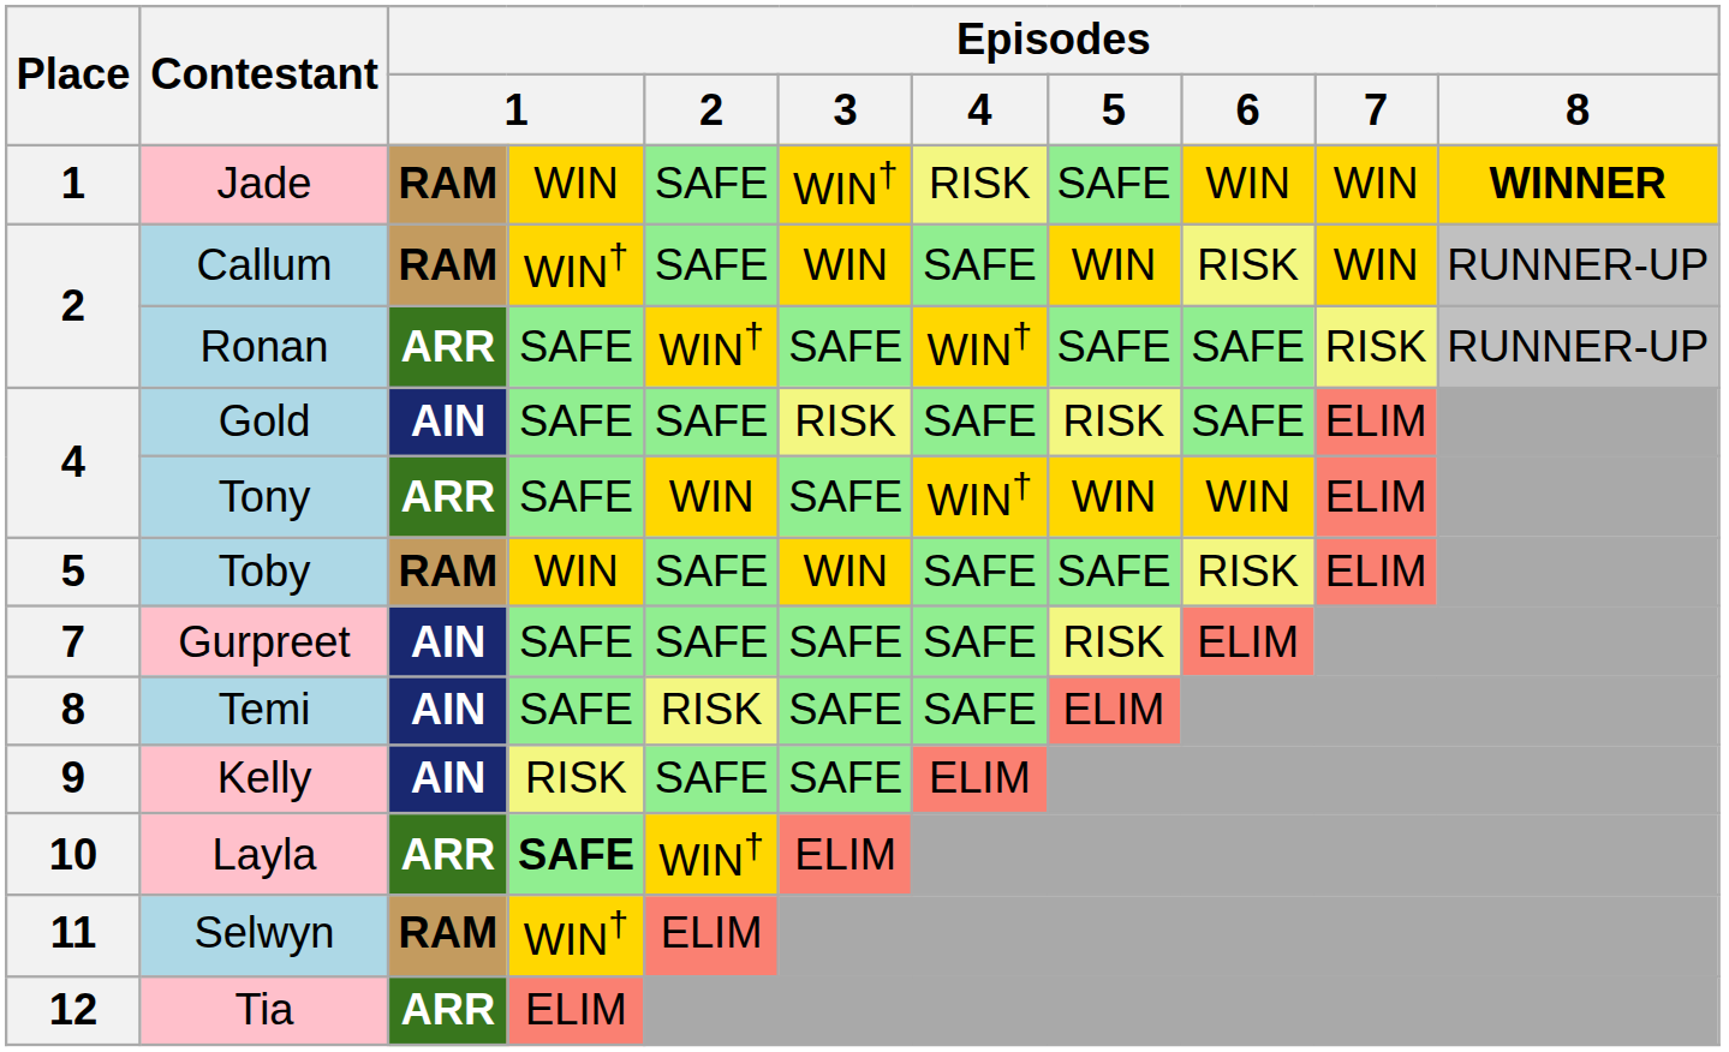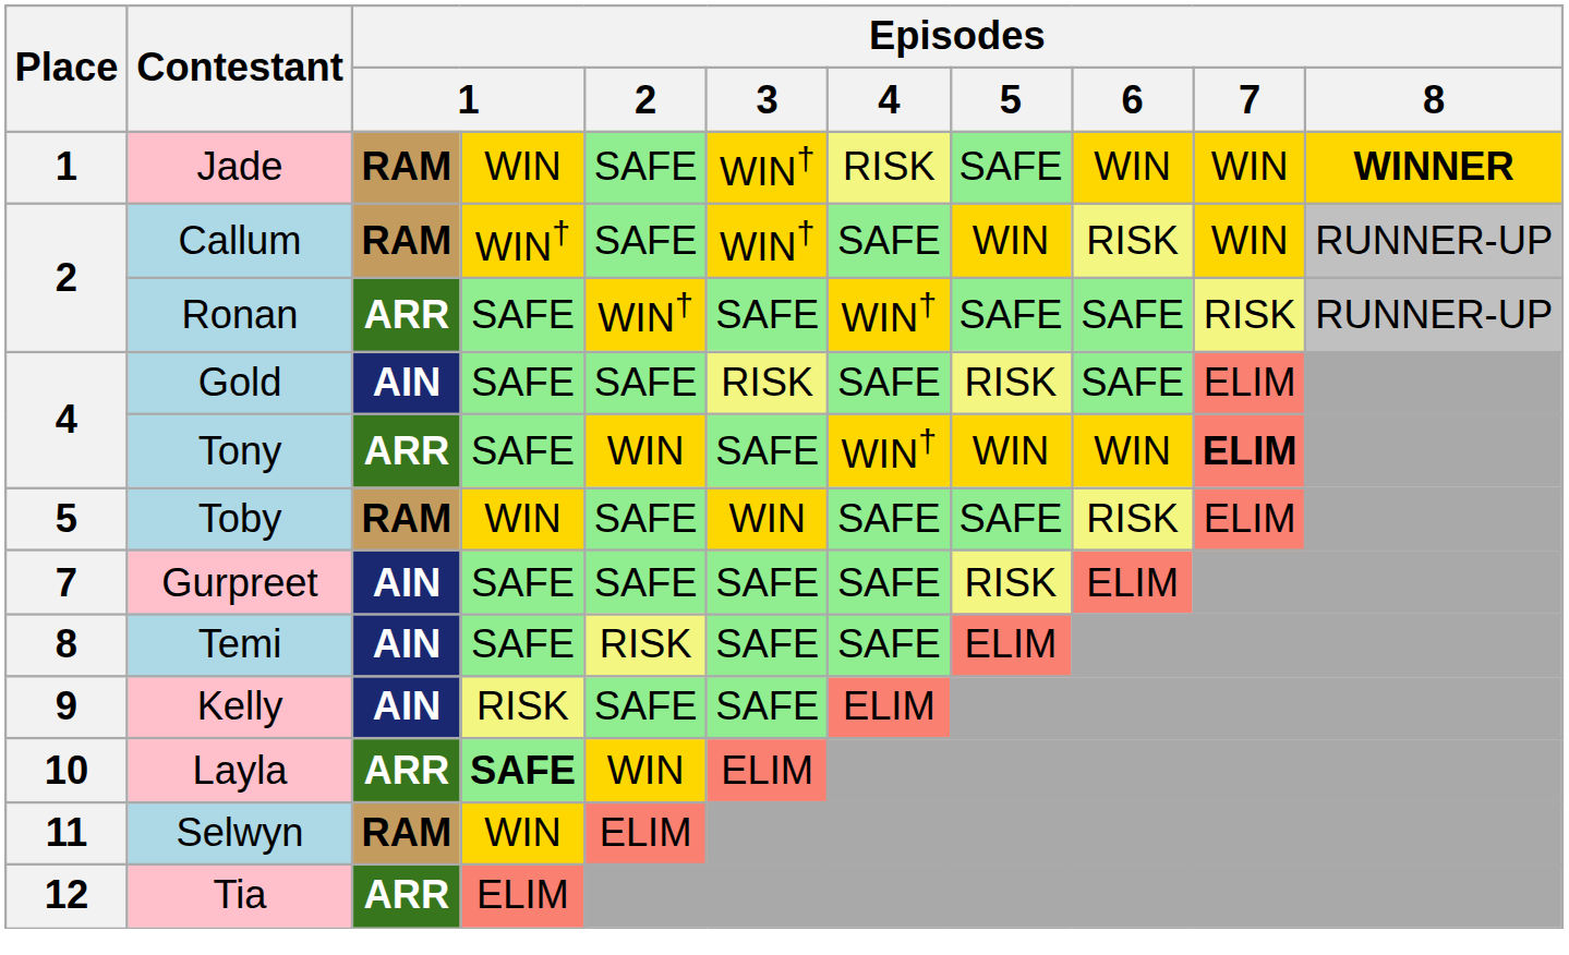 <table class="wikitable" style="text-align: center;">
 <tr>
 <th rowspan="2" scope="col">Place</th>
 <th rowspan="2" scope="col">Contestant</th>
 <th colspan="10" scope="col">Episodes</th>
 </tr>
 <tr>
 <th colspan="2" scope="col">1</th>
 <th>2</th>
 <th>3</th>
 <th>4</th>
 <th>5</th>
 <th>6</th>
 <th>7</th>
 <th>8</th>
 </tr>
 <tr>
 <th>1</th>
 <td style="background:pink;">Jade</td>
 <td style="background:#C39B5F;"><strong>RAM</strong></td>
 <td style="background:gold;">WIN</td>
 <td style="background:lightgreen;">SAFE</td>
 <td style="background:gold;">WIN<sup>†</sup></td>
 <td bgcolor="#F3F781">RISK</td>
 <td style="background:lightgreen;">SAFE</td>
 <td style="background:gold;">WIN</td>
 <td style="background:gold;">WIN</td>
 <td bgcolor=gold><strong>WINNER</strong></td>
 </tr>
 <tr>
 <th rowspan=2>2</th>
 <td style="background:lightblue;">Callum</td>
 <td style="background:#C39B5F;"><strong>RAM</strong></td>
 <td style="background:gold;">WIN<sup>†</sup></td>
 <td style="background:lightgreen;">SAFE</td>
-<td style="background:gold;">WIN</td>
+<td style="background:gold;">WIN<sup>†</sup></td>
 <td style="background:lightgreen;">SAFE</td>
 <td style="background:gold;">WIN</td>
 <td bgcolor="#F3F781">RISK</td>
 <td style="background:gold;">WIN</td>
 <td bgcolor=silver>RUNNER-UP</td>
 </tr>
 <tr>
 <td style="background:lightblue;">Ronan</td>
 <td style="background:#38761D; color:white;"><strong>ARR</strong></td>
 <td style="background:lightgreen;">SAFE</td>
 <td style="background:gold;">WIN<sup>†</sup></td>
 <td style="background:lightgreen;">SAFE</td>
 <td style="background:gold;">WIN<sup>†</sup></td>
 <td style="background:lightgreen;">SAFE</td>
 <td style="background:lightgreen;">SAFE</td>
 <td bgcolor="#F3F781">RISK</td>
 <td bgcolor=silver>RUNNER-UP</td>
 </tr>
 <tr>
 <th rowspan="2">4</th>
 <td style="background:lightblue;">Gold</td>
 <td style="background:#192870; color:white;"><strong>AIN</strong></td>
 <td style="background:lightgreen;">SAFE</td>
 <td style="background:lightgreen;">SAFE</td>
 <td bgcolor="#F3F781">RISK</td>
 <td style="background:lightgreen;">SAFE</td>
 <td bgcolor="#F3F781">RISK</td>
 <td style="background:lightgreen;">SAFE</td>
 <td style="background:salmon;">ELIM</td>
 <td style="background:darkgrey;" colspan="1"></td>
 </tr>
 <tr>
 <td style="background:lightblue;">Tony</td>
 <td style="background:#38761D; color:white;"><strong>ARR</strong></td>
 <td style="background:lightgreen;">SAFE</td>
 <td style="background:gold;">WIN</td>
 <td style="background:lightgreen;">SAFE</td>
 <td style="background:gold;">WIN<sup>†</sup></td>
 <td style="background:gold;">WIN</td>
 <td style="background:gold;">WIN</td>
-<td style="background:salmon;">ELIM</td>
+<td style="background:salmon;"><strong>ELIM</strong></td>
 <td style="background:darkgrey;" colspan="1"></td>
 </tr>
 <tr>
 <th>5</th>
 <td style="background:lightblue;">Toby</td>
 <td style="background:#C39B5F;"><strong>RAM</strong></td>
 <td style="background:gold;">WIN</td>
 <td style="background:lightgreen;">SAFE</td>
 <td style="background:gold;">WIN</td>
 <td style="background:lightgreen;">SAFE</td>
 <td style="background:lightgreen;">SAFE</td>
 <td bgcolor="#F3F781">RISK</td>
 <td style="background:salmon;">ELIM</td>
 <td style="background:darkgrey;" colspan="2"></td>
 </tr>
 <tr>
 <th>7</th>
 <td style="background:pink;">Gurpreet</td>
 <td style="background:#192870; color:white;"><strong>AIN</strong></td>
 <td style="background:lightgreen;">SAFE</td>
 <td style="background:lightgreen;">SAFE</td>
 <td style="background:lightgreen;">SAFE</td>
 <td style="background:lightgreen;">SAFE</td>
 <td bgcolor="#F3F781">RISK</td>
 <td style="background:salmon;">ELIM</td>
 <td style="background:darkgrey;" colspan="3"></td>
 </tr>
 <tr>
 <th>8</th>
 <td style="background:lightblue;">Temi</td>
 <td style="background:#192870; color:white;"><strong>AIN</strong></td>
 <td style="background:lightgreen;">SAFE</td>
 <td bgcolor="#F3F781">RISK</td>
 <td style="background:lightgreen;">SAFE</td>
 <td style="background:lightgreen;">SAFE</td>
 <td style="background:salmon;">ELIM</td>
 <td style="background:darkgrey;" colspan="4"></td>
 </tr>
 <tr>
 <th>9</th>
 <td style="background:pink;">Kelly</td>
 <td style="background:#192870; color:white;"><strong>AIN</strong></td>
 <td bgcolor="#F3F781">RISK</td>
 <td style="background:lightgreen;">SAFE</td>
 <td style="background:lightgreen;">SAFE</td>
 <td style="background:salmon;">ELIM</td>
 <td style="background:darkgrey;" colspan="5"></td>
 </tr>
 <tr>
 <th>10</th>
 <td style="background:pink;">Layla</td>
 <td style="background:#38761D; color:white;"><strong>ARR</strong></td>
 <td style="background:lightgreen;"><strong>SAFE</strong></td>
-<td style="background:gold;">WIN<sup>†</sup></td>
+<td style="background:gold;">WIN</td>
 <td style="background:salmon;">ELIM</td>
 <td style="background:darkgrey;" colspan="6"></td>
 </tr>
 <tr>
 <th>11</th>
 <td style="background:lightblue;">Selwyn</td>
 <td style="background:#C39B5F;"><strong>RAM</strong></td>
-<td style="background:gold;">WIN<sup>†</sup></td>
+<td style="background:gold;">WIN</td>
 <td style="background:salmon;">ELIM</td>
 <td style="background:darkgrey;" colspan="7"></td>
 </tr>
 <tr>
 <th>12</th>
 <td style="background:pink;">Tia</td>
 <td style="background:#38761D; color:white;"><strong>ARR</strong></td>
 <td style="background:salmon;">ELIM</td>
 <td style="background:darkgrey;" colspan="8"></td>
 </tr>
 </table>
